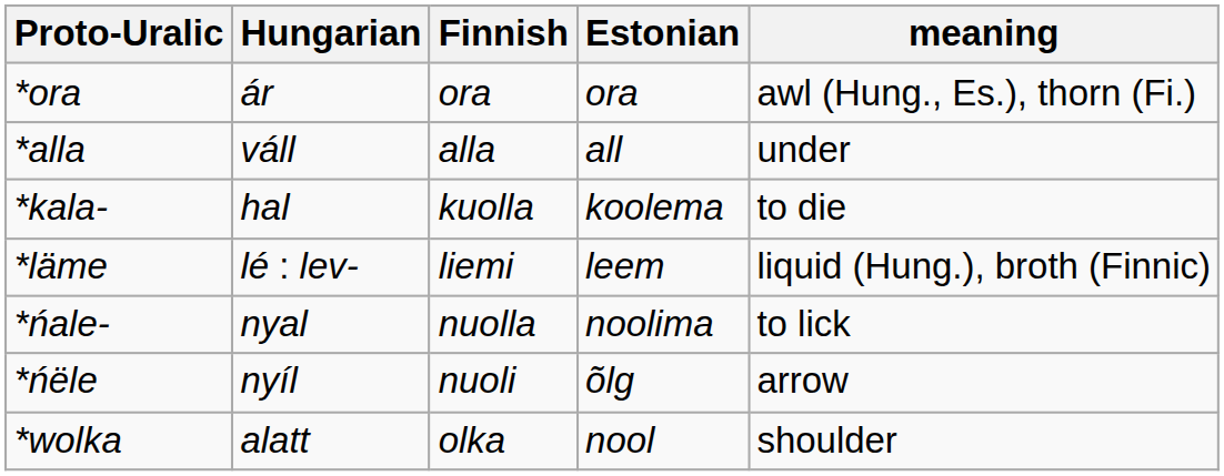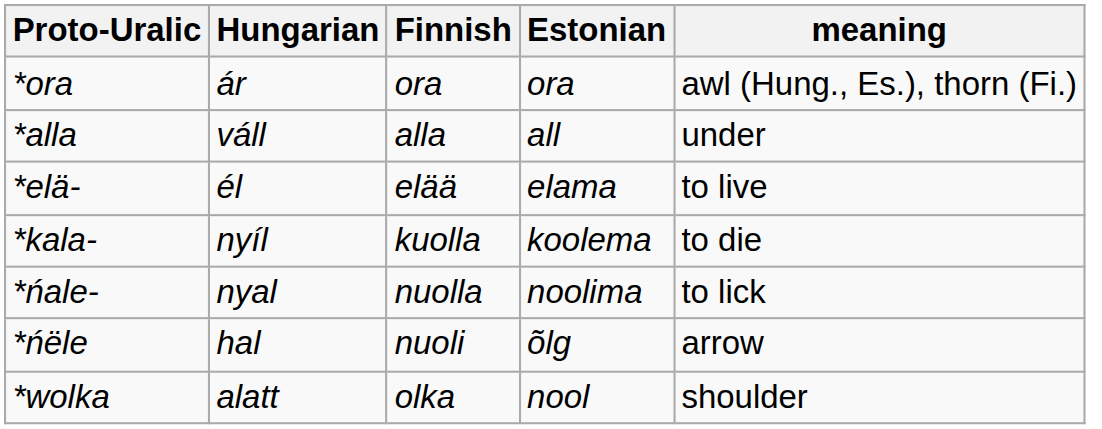 <table class="wikitable">
 <tr>
 <th>Proto-Uralic</th>
 <th>Hungarian</th>
 <th>Finnish</th>
 <th>Estonian</th>
 <th>meaning</th>
 </tr>
 <tr>
 <td><em>*ora</em></td>
 <td><em>ár</em></td>
 <td><em>ora</em></td>
 <td><em>ora</em></td>
 <td>awl (Hung., Es.), thorn (Fi.)</td>
 </tr>
 <tr>
 <td><em>*alla</em></td>
 <td><em>váll</em></td>
 <td><em>alla</em></td>
 <td><em>all</em></td>
 <td>under</td>
 </tr>
 <tr>
+<td><em>*elä-</em></td>
+<td><em>él</em></td>
+<td><em>elää</em></td>
+<td><em>elama</em></td>
+<td>to live</td>
+</tr>
+<tr>
 <td><em>*kala-</em></td>
-<td><em>hal</em></td>
+<td><em>nyíl</em></td>
 <td><em>kuolla</em></td>
 <td><em>koolema</em></td>
 <td>to die</td>
-</tr>
-<tr>
-<td><em>*läme</em></td>
-<td><em>lé</em> : <em>lev-</em></td>
-<td><em>liemi</em></td>
-<td><em>leem</em></td>
-<td>liquid (Hung.), broth (Finnic)</td>
 </tr>
 <tr>
 <td><em>*ńale-</em></td>
 <td><em>nyal</em></td>
 <td><em>nuolla</em></td>
 <td><em>noolima</em></td>
 <td>to lick</td>
 </tr>
 <tr>
 <td><em>*ńële</em></td>
-<td><em>nyíl</em></td>
+<td><em>hal</em></td>
 <td><em>nuoli</em></td>
 <td><em>õlg</em></td>
 <td>arrow</td>
 </tr>
 <tr>
 <td><em>*wolka</em></td>
 <td><em>alatt</em></td>
 <td><em>olka</em></td>
 <td><em>nool</em></td>
 <td>shoulder</td>
 </tr>
 </table>
